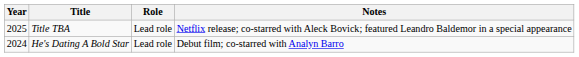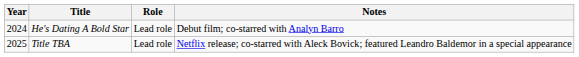 <table class="wikitable">
 <tr>
 <th>Year</th>
 <th>Title</th>
 <th>Role</th>
 <th>Notes</th>
 </tr>
 <tr>
+<td>2024</td>
+<td><em>He's Dating A Bold Star</em></td>
+<td>Lead role</td>
+<td>Debut film; co-starred with <a href='#'>Analyn Barro</a></td>
+</tr>
+<tr>
 <td>2025</td>
 <td><em>Title TBA</em></td>
 <td>Lead role</td>
 <td><a href='#'>Netflix</a> release; co-starred with Aleck Bovick; featured Leandro Baldemor in a special appearance</td>
 </tr>
-<tr>
-<td>2024</td>
-<td><em>He's Dating A Bold Star</em></td>
-<td>Lead role</td>
-<td>Debut film; co-starred with <a href='#'>Analyn Barro</a></td>
-</tr>
 </table>
